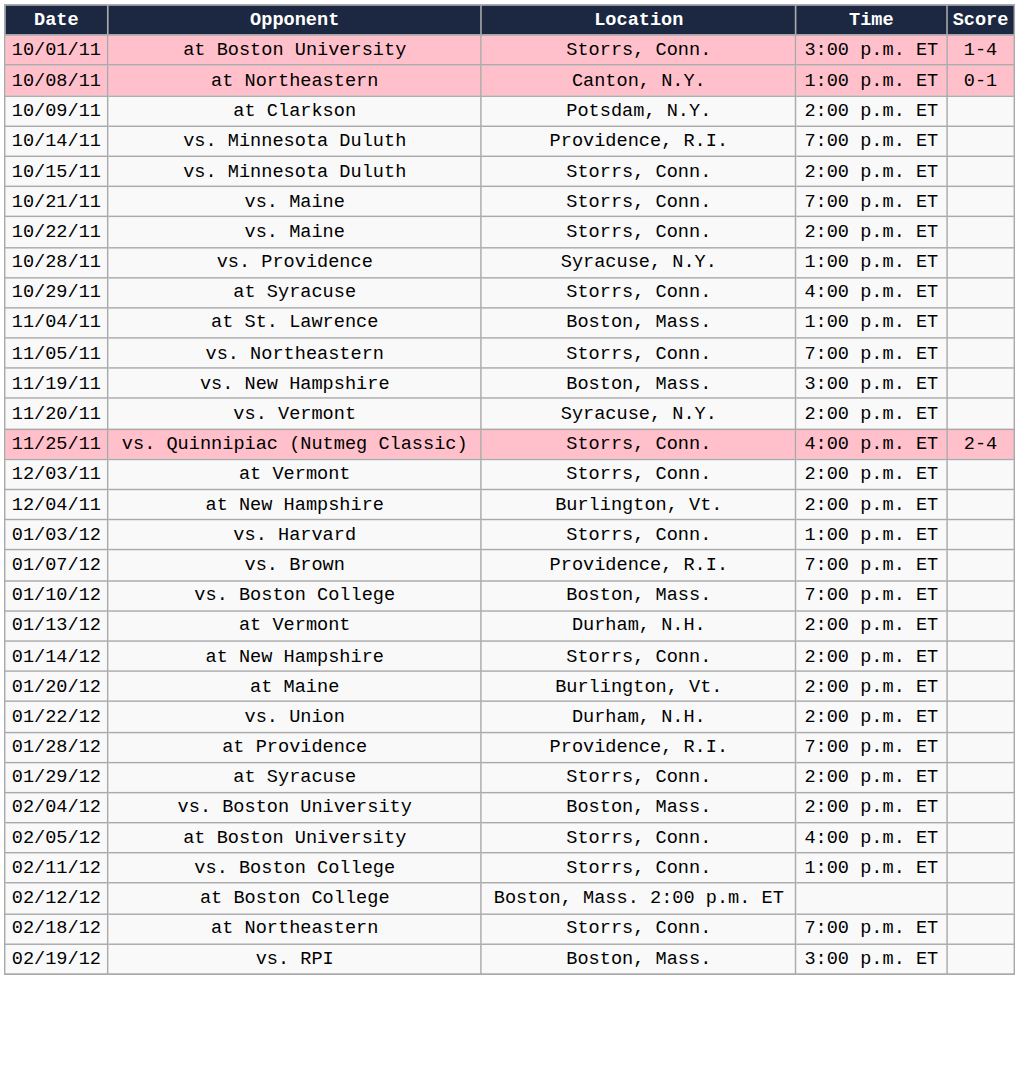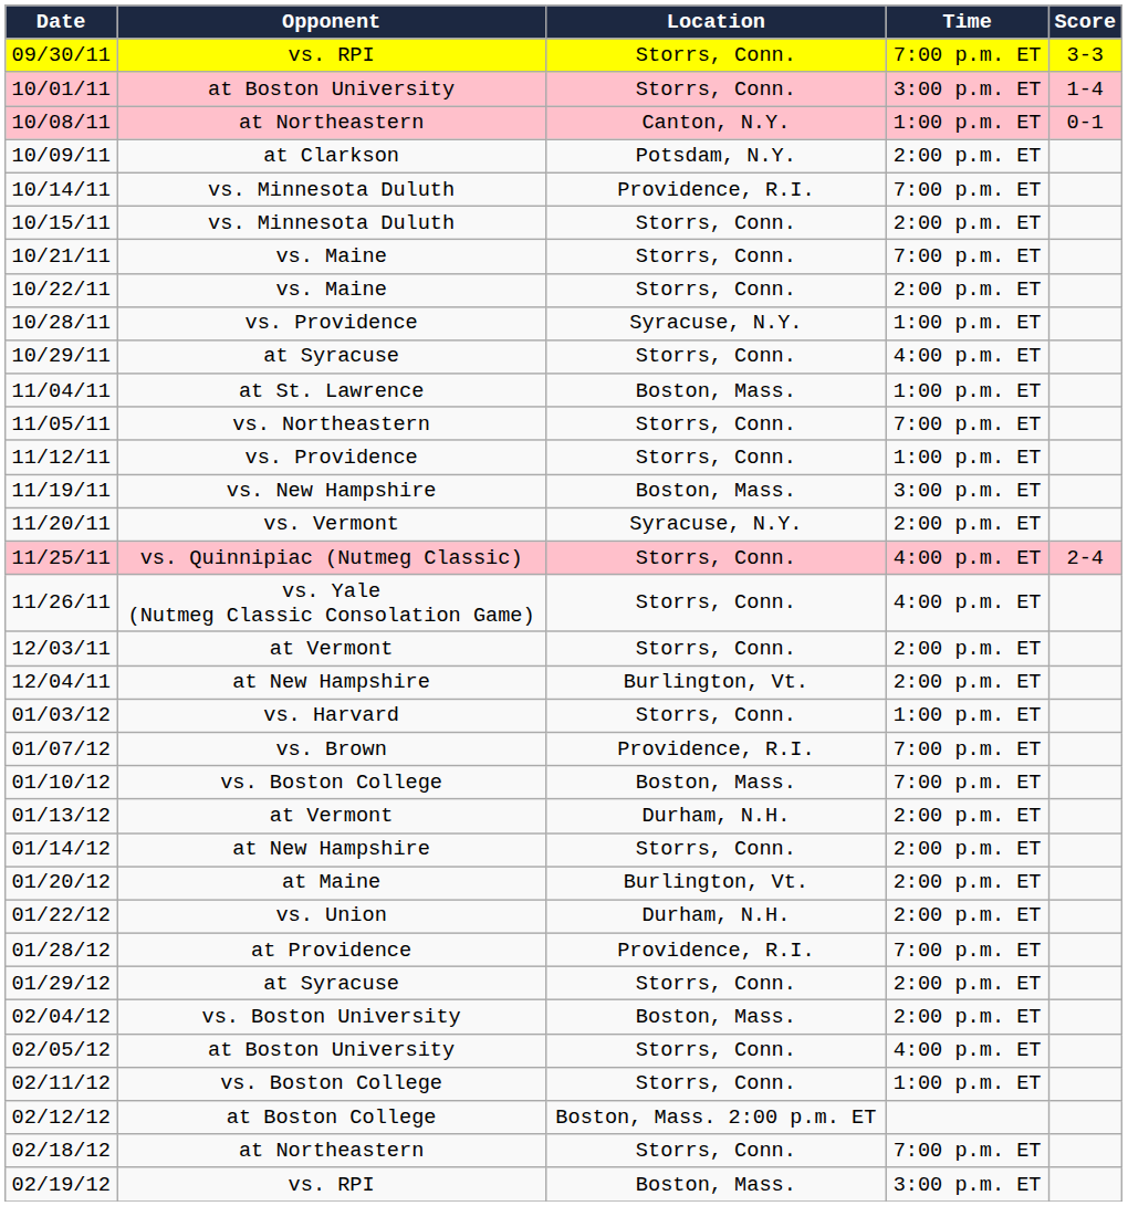 <table class="wikitable" width="80%">
 <tr align="center"  style=" background:#1c2841; color:white;">
 <td><strong>Date</strong></td>
 <td><strong>Opponent</strong></td>
 <td><strong>Location</strong></td>
 <td><strong>Time</strong></td>
 <td><strong>Score</strong></td>
+</tr>
+<tr align="center" bgcolor="yellow">
+<td>09/30/11</td>
+<td>vs. RPI</td>
+<td>Storrs, Conn.</td>
+<td>7:00 p.m. ET</td>
+<td>3-3</td>
 </tr>
 <tr align="center" bgcolor="pink">
 <td>10/01/11</td>
 <td>at Boston University</td>
 <td>Storrs, Conn.</td>
 <td>3:00 p.m. ET</td>
 <td>1-4</td>
 </tr>
 <tr align="center" bgcolor="pink">
 <td>10/08/11</td>
 <td>at Northeastern</td>
 <td>Canton, N.Y.</td>
 <td>1:00 p.m. ET</td>
 <td>0-1</td>
 </tr>
 <tr align="center" bgcolor="">
 <td>10/09/11</td>
 <td>at Clarkson</td>
 <td>Potsdam, N.Y.</td>
 <td>2:00 p.m. ET</td>
 <td></td>
 </tr>
 <tr align="center" bgcolor="">
 <td>10/14/11</td>
 <td>vs. Minnesota Duluth</td>
 <td>Providence, R.I.</td>
 <td>7:00 p.m. ET</td>
 <td></td>
 </tr>
 <tr align="center" bgcolor="">
 <td>10/15/11</td>
 <td>vs. Minnesota Duluth</td>
 <td>Storrs, Conn.</td>
 <td>2:00 p.m. ET</td>
 <td></td>
 </tr>
 <tr align="center" bgcolor="">
 <td>10/21/11</td>
 <td>vs. Maine</td>
 <td>Storrs, Conn.</td>
 <td>7:00 p.m. ET</td>
 <td></td>
 </tr>
 <tr align="center" bgcolor="">
 <td>10/22/11</td>
 <td>vs. Maine</td>
 <td>Storrs, Conn.</td>
 <td>2:00 p.m. ET</td>
 <td></td>
 </tr>
 <tr align="center" bgcolor="">
 <td>10/28/11</td>
 <td>vs. Providence</td>
 <td>Syracuse, N.Y.</td>
 <td>1:00 p.m. ET</td>
 <td></td>
 </tr>
 <tr align="center" bgcolor="">
 <td>10/29/11</td>
 <td>at Syracuse</td>
 <td>Storrs, Conn.</td>
 <td>4:00 p.m. ET</td>
 <td></td>
 </tr>
 <tr align="center" bgcolor="">
 <td>11/04/11</td>
 <td>at St. Lawrence</td>
 <td>Boston, Mass.</td>
 <td>1:00 p.m. ET</td>
 <td></td>
 </tr>
 <tr align="center" bgcolor="">
 <td>11/05/11</td>
 <td>vs. Northeastern</td>
 <td>Storrs, Conn.</td>
 <td>7:00 p.m. ET</td>
 <td></td>
 </tr>
 <tr align="center" bgcolor="">
+<td>11/12/11</td>
+<td>vs. Providence</td>
+<td>Storrs, Conn.</td>
+<td>1:00 p.m. ET</td>
+<td></td>
+</tr>
+<tr align="center" bgcolor="">
 <td>11/19/11</td>
 <td>vs. New Hampshire</td>
 <td>Boston, Mass.</td>
 <td>3:00 p.m. ET</td>
 <td></td>
 </tr>
 <tr align="center" bgcolor="">
 <td>11/20/11</td>
 <td>vs. Vermont</td>
 <td>Syracuse, N.Y.</td>
 <td>2:00 p.m. ET</td>
 <td></td>
 </tr>
 <tr align="center" bgcolor="pink">
 <td>11/25/11</td>
 <td>vs. Quinnipiac (Nutmeg Classic)</td>
 <td>Storrs, Conn.</td>
 <td>4:00 p.m. ET</td>
 <td>2-4</td>
+</tr>
+<tr align="center" bgcolor="">
+<td>11/26/11</td>
+<td>vs. Yale<br>(Nutmeg Classic Consolation Game)</td>
+<td>Storrs, Conn.</td>
+<td>4:00 p.m. ET</td>
+<td></td>
 </tr>
 <tr align="center" bgcolor="">
 <td>12/03/11</td>
 <td>at Vermont</td>
 <td>Storrs, Conn.</td>
 <td>2:00 p.m. ET</td>
 <td></td>
 </tr>
 <tr align="center" bgcolor="">
 <td>12/04/11</td>
 <td>at New Hampshire</td>
 <td>Burlington, Vt.</td>
 <td>2:00 p.m. ET</td>
 <td></td>
 </tr>
 <tr align="center" bgcolor="">
 <td>01/03/12</td>
 <td>vs. Harvard</td>
 <td>Storrs, Conn.</td>
 <td>1:00 p.m. ET</td>
 <td></td>
 </tr>
 <tr align="center" bgcolor="">
 <td>01/07/12</td>
 <td>vs. Brown</td>
 <td>Providence, R.I.</td>
 <td>7:00 p.m. ET</td>
 <td></td>
 </tr>
 <tr align="center" bgcolor="">
 <td>01/10/12</td>
 <td>vs. Boston College</td>
 <td>Boston, Mass.</td>
 <td>7:00 p.m. ET</td>
 <td></td>
 </tr>
 <tr align="center" bgcolor="">
 <td>01/13/12</td>
 <td>at Vermont</td>
 <td>Durham, N.H.</td>
 <td>2:00 p.m. ET</td>
 <td></td>
 </tr>
 <tr align="center" bgcolor="">
 <td>01/14/12</td>
 <td>at New Hampshire</td>
 <td>Storrs, Conn.</td>
 <td>2:00 p.m. ET</td>
 <td></td>
 </tr>
 <tr align="center" bgcolor="">
 <td>01/20/12</td>
 <td>at Maine</td>
 <td>Burlington, Vt.</td>
 <td>2:00 p.m. ET</td>
 <td></td>
 </tr>
 <tr align="center" bgcolor="">
 <td>01/22/12</td>
 <td>vs. Union</td>
 <td>Durham, N.H.</td>
 <td>2:00 p.m. ET</td>
 <td></td>
 </tr>
 <tr align="center" bgcolor="">
 <td>01/28/12</td>
 <td>at Providence</td>
 <td>Providence, R.I.</td>
 <td>7:00 p.m. ET</td>
 <td></td>
 </tr>
 <tr align="center" bgcolor="">
 <td>01/29/12</td>
 <td>at Syracuse</td>
 <td>Storrs, Conn.</td>
 <td>2:00 p.m. ET</td>
 <td></td>
 </tr>
 <tr align="center" bgcolor="">
 <td>02/04/12</td>
 <td>vs. Boston University</td>
 <td>Boston, Mass.</td>
 <td>2:00 p.m. ET</td>
 <td></td>
 </tr>
 <tr align="center" bgcolor="">
 <td>02/05/12</td>
 <td>at Boston University</td>
 <td>Storrs, Conn.</td>
 <td>4:00 p.m. ET</td>
 <td></td>
 </tr>
 <tr align="center" bgcolor="">
 <td>02/11/12</td>
 <td>vs. Boston College</td>
 <td>Storrs, Conn.</td>
 <td>1:00 p.m. ET</td>
 <td></td>
 </tr>
 <tr align="center" bgcolor="">
 <td>02/12/12</td>
 <td>at Boston College</td>
 <td>Boston, Mass.	2:00 p.m. ET</td>
 <td></td>
 </tr>
 <tr align="center" bgcolor="">
 <td>02/18/12</td>
 <td>at Northeastern</td>
 <td>Storrs, Conn.</td>
 <td>7:00 p.m. ET</td>
 <td></td>
 </tr>
 <tr align="center" bgcolor="">
 <td>02/19/12</td>
 <td>vs. RPI</td>
 <td>Boston, Mass.</td>
 <td>3:00 p.m. ET</td>
 <td></td>
 </tr>
 <tr align="center" bgcolor="">
 </tr>
 </table>
